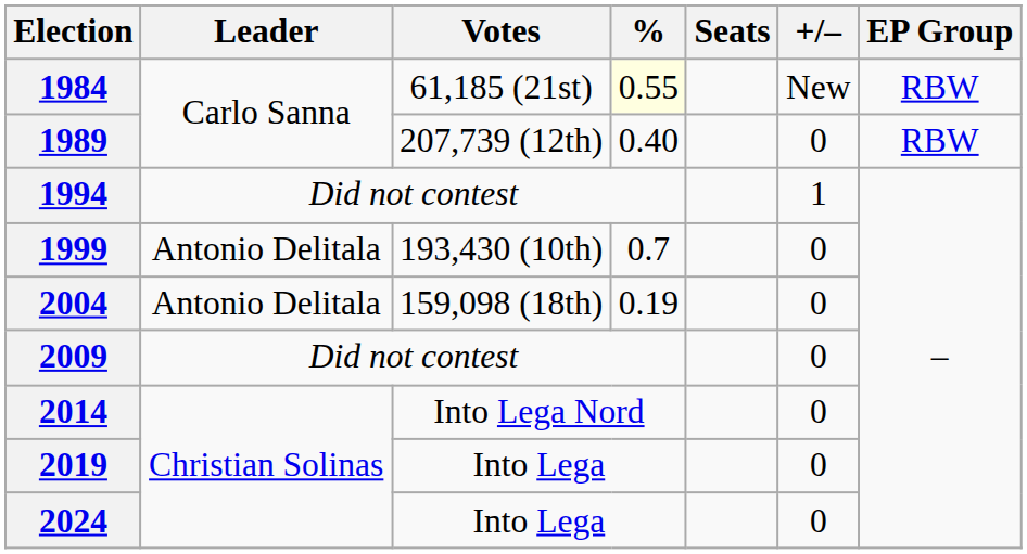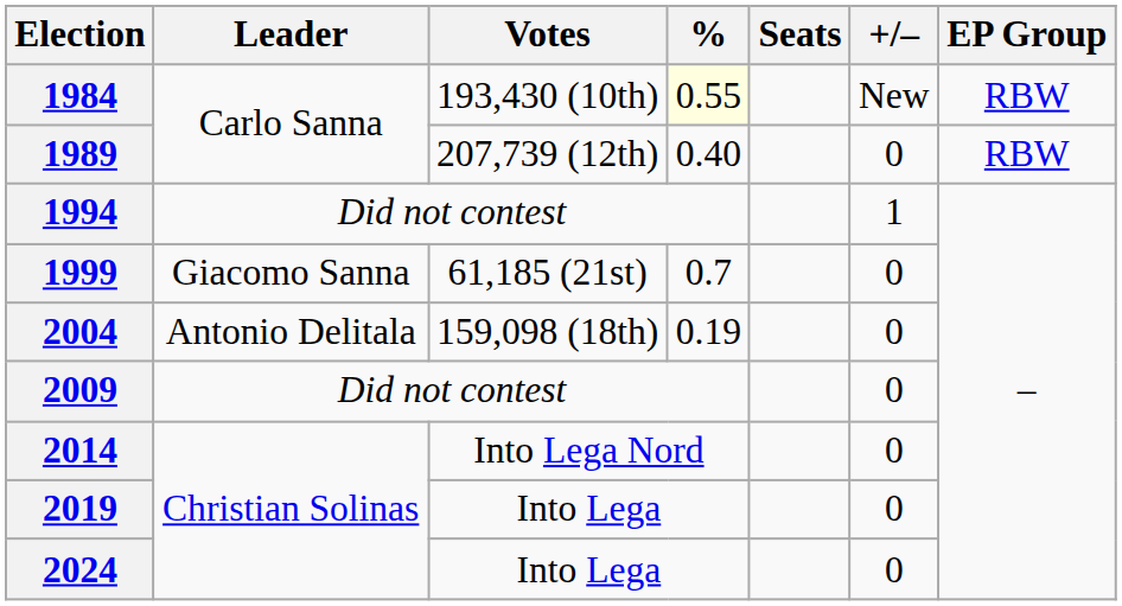 <table class="wikitable" style="text-align:center">
 <tr>
 <th>Election</th>
 <th>Leader</th>
 <th>Votes</th>
 <th>%</th>
 <th>Seats</th>
 <th>+/–</th>
 <th>EP Group</th>
 </tr>
 <tr>
 <th><a href='#'>1984</a></th>
 <td rowspan="2">Carlo Sanna</td>
-<td>61,185 (21st)</td>
+<td>193,430 (10th)</td>
 <td style="background: lightyellow;">0.55</td>
 <td></td>
 <td>New</td>
 <td><a href='#'>RBW</a></td>
 </tr>
 <tr>
 <th><a href='#'>1989</a></th>
 <td>207,739 (12th)</td>
 <td>0.40</td>
 <td></td>
 <td> 0</td>
 <td><a href='#'>RBW</a></td>
 </tr>
 <tr>
 <th><a href='#'>1994</a></th>
 <td colspan="3"><em>Did not contest</em></td>
 <td></td>
 <td> 1</td>
 <td rowspan="7">–</td>
 </tr>
 <tr>
 <th><a href='#'>1999</a></th>
-<td>Antonio Delitala</td>
-<td>193,430 (10th)</td>
+<td>Giacomo Sanna</td>
+<td>61,185 (21st)</td>
 <td>0.7</td>
 <td></td>
 <td> 0</td>
 </tr>
 <tr>
 <th><a href='#'>2004</a></th>
 <td>Antonio Delitala</td>
 <td>159,098 (18th)</td>
 <td>0.19</td>
 <td></td>
 <td> 0</td>
 </tr>
 <tr>
 <th><a href='#'>2009</a></th>
 <td colspan="3"><em>Did not contest</em></td>
 <td></td>
 <td> 0</td>
 </tr>
 <tr>
 <th><a href='#'>2014</a></th>
 <td rowspan="3"><a href='#'>Christian Solinas</a></td>
 <td colspan="2">Into <a href='#'>Lega Nord</a></td>
 <td></td>
 <td> 0</td>
 </tr>
 <tr>
 <th><a href='#'>2019</a></th>
 <td colspan="2">Into <a href='#'>Lega</a></td>
 <td></td>
 <td> 0</td>
 </tr>
 <tr>
 <th><a href='#'>2024</a></th>
 <td colspan="2">Into <a href='#'>Lega</a></td>
 <td></td>
 <td> 0</td>
 </tr>
 </table>
